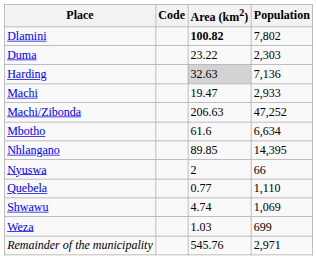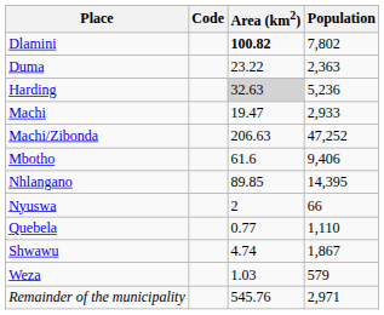 <table class="wikitable sortable">
 <tr>
 <th>Place</th>
 <th>Code</th>
 <th>Area (km<sup>2</sup>)</th>
 <th>Population</th>
 </tr>
 <tr>
 <td><a href='#'>Dlamini</a></td>
 <td></td>
 <td><strong>100.82</strong></td>
 <td>7,802</td>
 </tr>
 <tr>
 <td><a href='#'>Duma</a></td>
 <td></td>
 <td>23.22</td>
-<td>2,303</td>
+<td>2,363</td>
 </tr>
 <tr>
 <td><a href='#'>Harding</a></td>
 <td></td>
 <td style="background: lightgrey;">32.63</td>
-<td>7,136</td>
+<td>5,236</td>
 </tr>
 <tr>
 <td><a href='#'>Machi</a></td>
 <td></td>
 <td>19.47</td>
 <td>2,933</td>
 </tr>
 <tr>
 <td><a href='#'>Machi/Zibonda</a></td>
 <td></td>
 <td>206.63</td>
 <td>47,252</td>
 </tr>
 <tr>
 <td><a href='#'>Mbotho</a></td>
 <td></td>
 <td>61.6</td>
-<td>6,634</td>
+<td>9,406</td>
 </tr>
 <tr>
 <td><a href='#'>Nhlangano</a></td>
 <td></td>
 <td>89.85</td>
 <td>14,395</td>
 </tr>
 <tr>
 <td><a href='#'>Nyuswa</a></td>
 <td></td>
 <td>2</td>
 <td>66</td>
 </tr>
 <tr>
 <td><a href='#'>Quebela</a></td>
 <td></td>
 <td>0.77</td>
 <td>1,110</td>
 </tr>
 <tr>
 <td><a href='#'>Shwawu</a></td>
 <td></td>
 <td>4.74</td>
-<td>1,069</td>
+<td>1,867</td>
 </tr>
 <tr>
 <td><a href='#'>Weza</a></td>
 <td></td>
 <td>1.03</td>
-<td>699</td>
+<td>579</td>
 </tr>
 <tr>
 <td><em>Remainder of the municipality</em></td>
 <td></td>
 <td>545.76</td>
 <td>2,971</td>
 </tr>
 </table>
